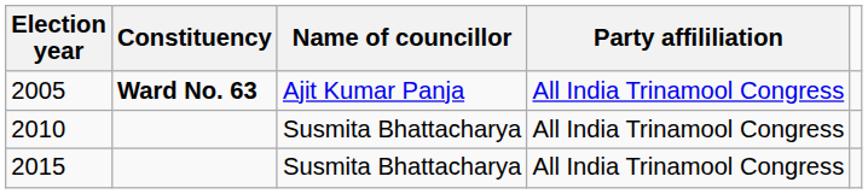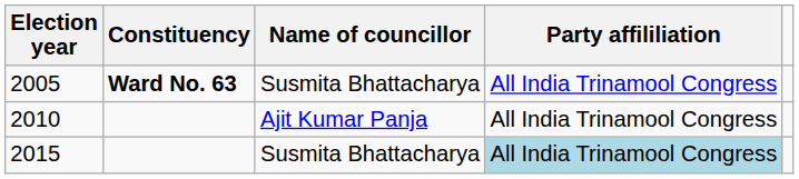 <table class="wikitable"ìÍĦĤĠčw>
 <tr>
 <th>Election<br> year</th>
 <th>Constituency</th>
 <th>Name of councillor</th>
 <th>Party affililiation</th>
 </tr>
 <tr>
 <td>2005</td>
 <td><strong>Ward No. 63</strong></td>
-<td><a href='#'>Ajit Kumar Panja</a></td>
+<td>Susmita Bhattacharya</td>
 <td><a href='#'>All India Trinamool Congress</a></td>
 <td></td>
 </tr>
 <tr>
 <td>2010</td>
 <td></td>
-<td>Susmita Bhattacharya</td>
+<td><a href='#'>Ajit Kumar Panja</a></td>
 <td>All India Trinamool Congress</td>
 <td></td>
 </tr>
 <tr>
 <td>2015</td>
 <td></td>
 <td>Susmita Bhattacharya</td>
-<td>All India Trinamool Congress</td>
+<td style="background: lightblue;">All India Trinamool Congress</td>
 <td></td>
 </tr>
 </table>
